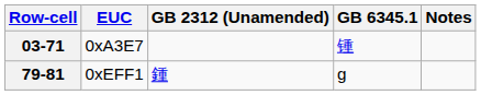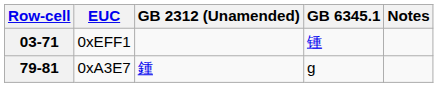 <table class="wikitable">
 <tr>
 <th scope="col"><a href='#'>Row-cell</a></th>
 <th><a href='#'>EUC</a></th>
 <th>GB 2312 (Unamended)</th>
 <th>GB 6345.1</th>
 <th>Notes</th>
 </tr>
 <tr>
 <th>03-71</th>
-<td>0xA3E7</td>
+<td>0xEFF1</td>
 <td></td>
 <td><a href='#'>锺</a></td>
 <td> </td>
 </tr>
 <tr>
 <th>79-81</th>
-<td>0xEFF1</td>
+<td>0xA3E7</td>
 <td><a href='#'>鍾</a></td>
 <td>ɡ</td>
 <td></td>
 </tr>
 </table>
